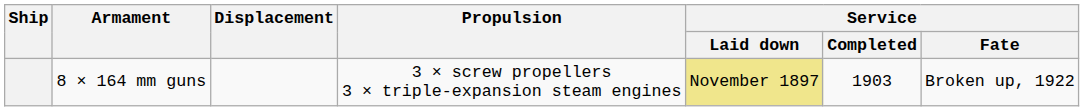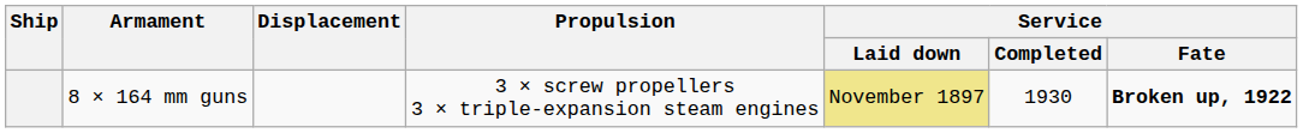 <table class="wikitable plainrowheaders" style="text-align: center;">
 <tr valign="top">
 <th scope="col" rowspan="2">Ship</th>
 <th scope="col" rowspan="2">Armament</th>
 <th scope="col" rowspan="2">Displacement</th>
 <th scope="col" rowspan="2">Propulsion</th>
 <th scope="col" colspan="3">Service</th>
 </tr>
 <tr valign="top">
 <th scope="col">Laid down</th>
 <th scope="col">Completed</th>
 <th scope="col">Fate</th>
 </tr>
 <tr valign="center">
 <th scope="row"></th>
 <td>8 × 164 mm guns</td>
 <td></td>
 <td>3 × screw propellers<br>3 × triple-expansion steam engines<br></td>
 <td style="background: khaki;">November 1897</td>
-<td>1903</td>
-<td>Broken up, 1922</td>
+<td>1930</td>
+<td><strong>Broken up, 1922</strong></td>
 </tr>
 </table>
